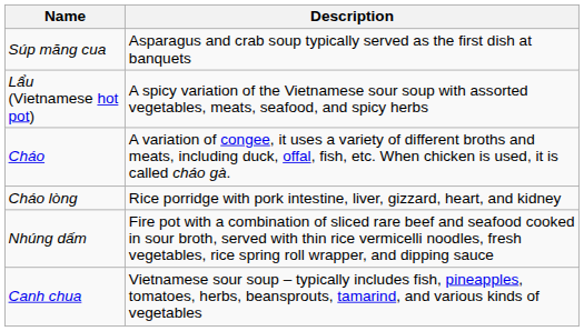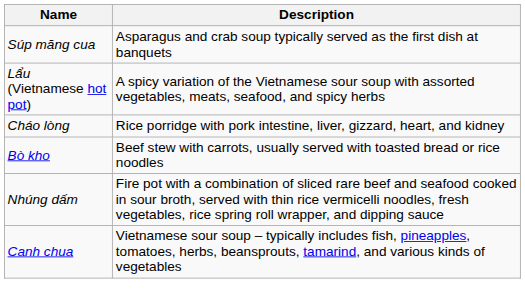 <table class="wikitable">
 <tr>
 <th scope="col" style="width:120px;">Name</th>
 <th>Description</th>
 </tr>
 <tr>
 <td><em>Súp măng cua</em></td>
 <td>Asparagus and crab soup typically served as the first dish at banquets</td>
 </tr>
 <tr>
 <td><em>Lẩu</em> (Vietnamese <a href='#'>hot pot</a>)</td>
 <td>A spicy variation of the Vietnamese sour soup with assorted vegetables, meats, seafood, and spicy herbs</td>
 </tr>
 <tr>
-<td><em><a href='#'>Cháo</a></em></td>
-<td>A variation of <a href='#'>congee</a>, it uses a variety of different broths and meats, including duck, <a href='#'>offal</a>, fish, etc. When chicken is used, it is called <em>cháo gà</em>.</td>
+<td><em>Cháo lòng</em></td>
+<td>Rice porridge with pork intestine, liver, gizzard, heart, and kidney</td>
 </tr>
 <tr>
-<td><em>Cháo lòng</em></td>
-<td>Rice porridge with pork intestine, liver, gizzard, heart, and kidney</td>
+<td><em><a href='#'>Bò kho</a></em></td>
+<td>Beef stew with carrots, usually served with toasted bread or rice noodles</td>
 </tr>
 <tr>
 <td><em>Nhúng dấm</em></td>
 <td>Fire pot with a combination of sliced rare beef and seafood cooked in sour broth, served with thin rice vermicelli noodles, fresh vegetables, rice spring roll wrapper, and dipping sauce</td>
 </tr>
 <tr>
 <td><em><a href='#'>Canh chua</a></em></td>
 <td>Vietnamese sour soup – typically includes fish, <a href='#'>pineapples</a>, tomatoes, herbs, beansprouts, <a href='#'>tamarind</a>, and various kinds of vegetables</td>
 </tr>
 </table>
